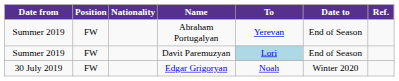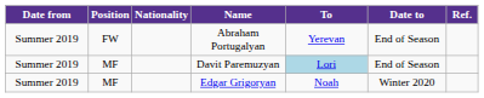 <table class="wikitable"  style="text-align:center; font-size:90%; ">
 <tr>
 <th style="background:#55308D; color:white; width:200px;">Date from</th>
 <th style="background:#55308D; color:white; width:50px;">Position</th>
 <th style="background:#55308D; color:white; width:50px;">Nationality</th>
 <th style="background:#55308D; color:white; width:200px;">Name</th>
 <th style="background:#55308D; color:white; width:200px;">To</th>
 <th style="background:#55308D; color:white; width:200px;">Date to</th>
 <th style="background:#55308D; color:white; width:50px;">Ref.</th>
 </tr>
 <tr>
 <td>Summer 2019</td>
 <td>FW</td>
 <td></td>
 <td>Abraham Portugalyan</td>
 <td><a href='#'>Yerevan</a></td>
 <td>End of Season</td>
 <td></td>
 </tr>
 <tr>
 <td>Summer 2019</td>
-<td>FW</td>
+<td>MF</td>
 <td></td>
 <td>Davit Paremuzyan</td>
 <td style="background: lightblue;"><a href='#'>Lori</a></td>
 <td>End of Season</td>
 <td></td>
 </tr>
 <tr>
-<td>30 July 2019</td>
-<td>FW</td>
+<td>Summer 2019</td>
+<td>MF</td>
 <td></td>
 <td><a href='#'>Edgar Grigoryan</a></td>
 <td><a href='#'>Noah</a></td>
 <td>Winter 2020</td>
 <td></td>
 </tr>
 </table>
